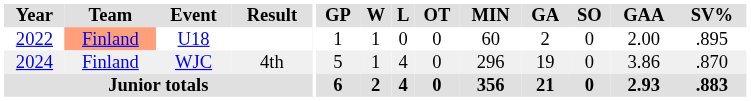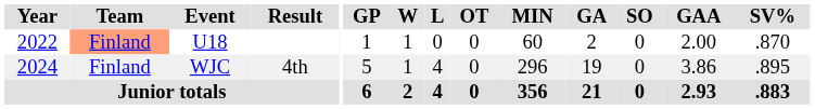 <table border="0" cellpadding="1" cellspacing="0" ID="Table3" style="text-align:center; width:40em">
 <tr ALIGN="center" bgcolor="#e0e0e0">
 <th>Year</th>
 <th>Team</th>
 <th>Event</th>
 <th>Result</th>
 <th rowspan="99" bgcolor="#ffffff"></th>
 <th>GP</th>
 <th>W</th>
 <th>L</th>
 <th>OT</th>
 <th>MIN</th>
 <th>GA</th>
 <th>SO</th>
 <th>GAA</th>
 <th>SV%</th>
 </tr>
 <tr ALIGN="center">
 <td><a href='#'>2022</a></td>
 <td style="background: lightsalmon;"><a href='#'>Finland</a></td>
 <td><a href='#'>U18</a></td>
 <td></td>
 <td>1</td>
 <td>1</td>
 <td>0</td>
 <td>0</td>
 <td>60</td>
 <td>2</td>
 <td>0</td>
 <td>2.00</td>
-<td>.895</td>
+<td>.870</td>
 </tr>
 <tr bgcolor="#f0f0f0">
 <td><a href='#'>2024</a></td>
 <td><a href='#'>Finland</a></td>
 <td><a href='#'>WJC</a></td>
 <td>4th</td>
 <td>5</td>
 <td>1</td>
 <td>4</td>
 <td>0</td>
 <td>296</td>
 <td>19</td>
 <td>0</td>
 <td>3.86</td>
-<td>.870</td>
+<td>.895</td>
 </tr>
 <tr ALIGN="center" bgcolor="#e0e0e0">
 <th colspan=4>Junior totals</th>
 <th>6</th>
 <th>2</th>
 <th>4</th>
 <th>0</th>
 <th>356</th>
 <th>21</th>
 <th>0</th>
 <th>2.93</th>
 <th>.883</th>
 </tr>
 </table>
